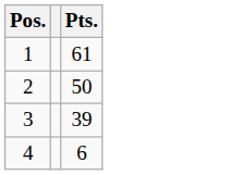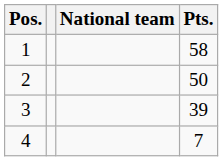 <table class=wikitable>
 <tr>
 <th>Pos.</th>
 <th></th>
+<th>National team</th>
 <th>Pts.</th>
 </tr>
 <tr align=center >
 <td>1</td>
 <td></td>
-<td>61</td>
+<td align=left></td>
+<td>58</td>
 </tr>
 <tr align=center >
 <td>2</td>
 <td></td>
+<td align=left></td>
 <td>50</td>
 </tr>
 <tr align=center >
 <td>3</td>
 <td></td>
+<td align=left></td>
 <td>39</td>
 </tr>
 <tr align=center>
 <td>4</td>
 <td></td>
-<td>6</td>
+<td align=left></td>
+<td>7</td>
 </tr>
 </table>
